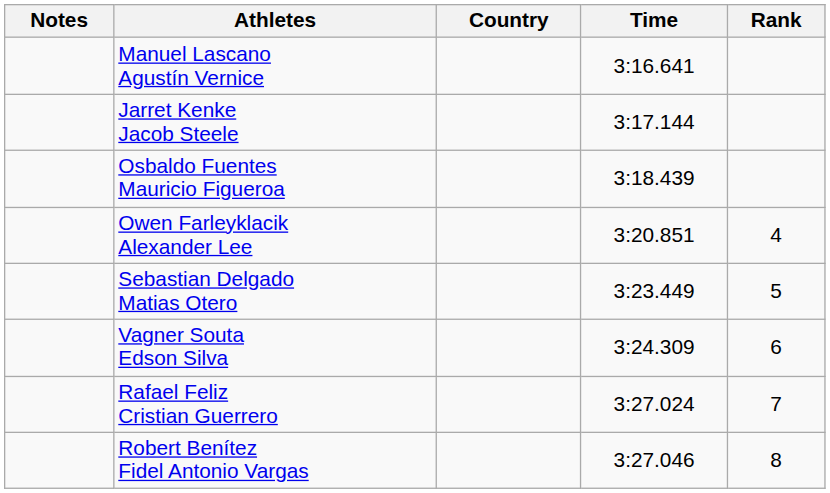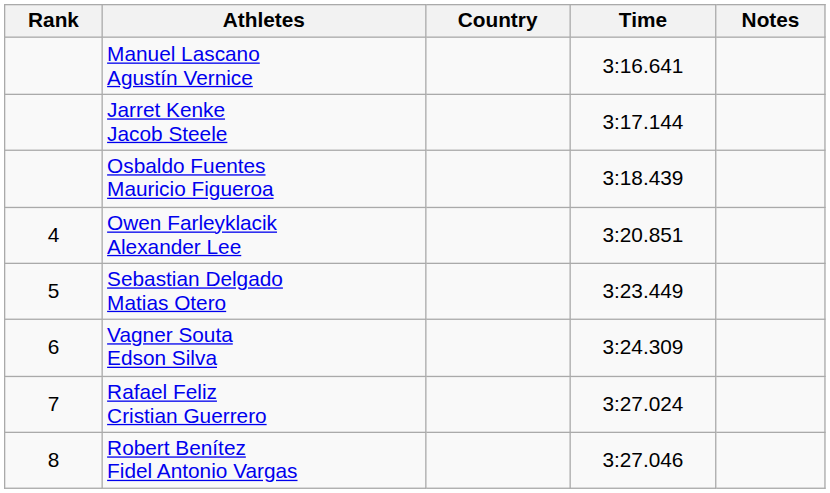 <table class="wikitable" width=50% style="text-align:center">
 <tr>
-<th>Notes</th>
+<th>Rank</th>
 <th>Athletes</th>
 <th>Country</th>
 <th>Time</th>
-<th>Rank</th>
+<th>Notes</th>
 </tr>
 <tr>
 <td></td>
 <td align=left><a href='#'>Manuel Lascano</a><br><a href='#'>Agustín Vernice</a></td>
 <td align=left></td>
 <td>3:16.641</td>
 <td></td>
 </tr>
 <tr>
 <td></td>
 <td align=left><a href='#'>Jarret Kenke</a><br><a href='#'>Jacob Steele</a></td>
 <td align=left></td>
 <td>3:17.144</td>
 <td></td>
 </tr>
 <tr>
 <td></td>
 <td align=left><a href='#'>Osbaldo Fuentes</a><br><a href='#'>Mauricio Figueroa</a></td>
 <td align=left></td>
 <td>3:18.439</td>
 <td></td>
 </tr>
 <tr>
-<td></td>
+<td>4</td>
 <td align=left><a href='#'>Owen Farleyklacik</a><br><a href='#'>Alexander Lee</a></td>
 <td align=left></td>
 <td>3:20.851</td>
-<td>4</td>
+<td></td>
 </tr>
 <tr>
-<td></td>
+<td>5</td>
 <td align=left><a href='#'>Sebastian Delgado</a><br><a href='#'>Matias Otero</a></td>
 <td align=left></td>
 <td>3:23.449</td>
-<td>5</td>
+<td></td>
 </tr>
 <tr>
-<td></td>
+<td>6</td>
 <td align=left><a href='#'>Vagner Souta</a><br><a href='#'>Edson Silva</a></td>
 <td align=left></td>
 <td>3:24.309</td>
-<td>6</td>
+<td></td>
 </tr>
 <tr>
-<td></td>
+<td>7</td>
 <td align=left><a href='#'>Rafael Feliz</a><br><a href='#'>Cristian Guerrero</a></td>
 <td align=left></td>
 <td>3:27.024</td>
-<td>7</td>
+<td></td>
 </tr>
 <tr>
-<td></td>
+<td>8</td>
 <td align=left><a href='#'>Robert Benítez</a><br><a href='#'>Fidel Antonio Vargas</a></td>
 <td align=left></td>
 <td>3:27.046</td>
-<td>8</td>
+<td></td>
 </tr>
 </table>
